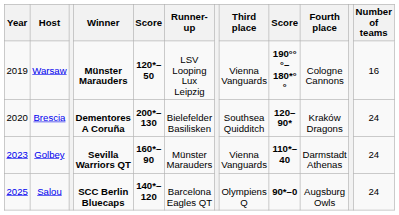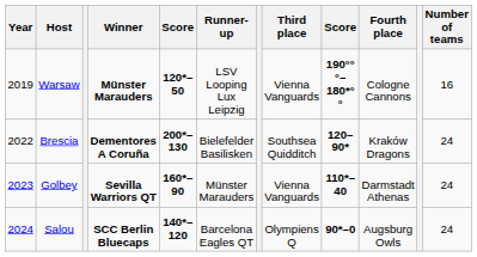 <table class="wikitable mw-datatable" style="text-align:center;width:100%">
 <tr>
 <th width="5%">Year</th>
 <th width="10%">Host</th>
 <th rowspan="5" style="width:1%"></th>
 <th width="14%">Winner</th>
 <th width="10%">Score</th>
 <th width="14%">Runner-up</th>
 <th rowspan="5" style="width:1%"></th>
 <th width="14%">Third place</th>
 <th width="10%">Score</th>
 <th width="14%">Fourth place</th>
 <th rowspan="5" style="width:1%"></th>
 <th width="4%">Number of teams</th>
 </tr>
 <tr>
 <td>2019</td>
 <td> <a href='#'>Warsaw</a><br></td>
 <td> <br> <strong>Münster Marauders</strong></td>
 <td><strong>120*–50</strong></td>
 <td> <br> LSV Looping Lux Leipzig</td>
 <td> <br> Vienna Vanguards</td>
 <td><strong>190°°°–180*°°</strong></td>
 <td> <br> Cologne Cannons</td>
 <td>16</td>
 </tr>
 <tr>
-<td>2020</td>
+<td>2022</td>
 <td> <a href='#'>Brescia</a><br></td>
 <td> <br> <strong>Dementores A Coruña</strong></td>
 <td><strong>200*–130</strong></td>
 <td> <br> Bielefelder Basilisken</td>
 <td> <br> Southsea Quidditch</td>
 <td><strong>120–90*</strong></td>
 <td> <br> Kraków Dragons</td>
 <td>24</td>
 </tr>
 <tr>
 <td><a href='#'>2023</a></td>
 <td> <a href='#'>Golbey</a><br></td>
 <td> <br> <strong>Sevilla Warriors QT</strong></td>
 <td><strong>160*–90</strong></td>
 <td> <br> Münster Marauders</td>
 <td> <br> Vienna Vanguards</td>
 <td><strong>110*–40</strong></td>
 <td> <br> Darmstadt Athenas</td>
 <td>24</td>
 </tr>
 <tr>
-<td><a href='#'>2025</a></td>
+<td><a href='#'>2024</a></td>
 <td> <a href='#'>Salou</a></td>
 <td> <br> <strong>SCC Berlin Bluecaps</strong></td>
 <td><strong>140*–120</strong></td>
 <td> <br> Barcelona Eagles QT</td>
 <td> <br> Olympiens Q</td>
 <td><strong>90*–0</strong></td>
 <td> <br> Augsburg Owls</td>
 <td>24</td>
 </tr>
 </table>
